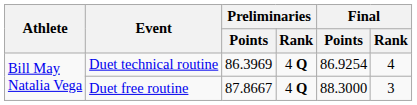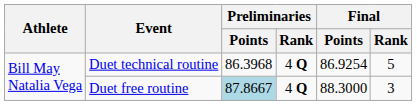 <table class="wikitable" style="font-size:90%">
 <tr>
 <th rowspan="2">Athlete</th>
 <th rowspan="2">Event</th>
 <th colspan="2">Preliminaries</th>
 <th colspan="2">Final</th>
 </tr>
 <tr>
 <th>Points</th>
 <th>Rank</th>
 <th>Points</th>
 <th>Rank</th>
 </tr>
 <tr align="center">
 <td rowspan="2" align="left"><a href='#'>Bill May</a><br><a href='#'>Natalia Vega</a></td>
 <td align="left"><a href='#'>Duet technical routine</a></td>
-<td>86.3969</td>
+<td>86.3968</td>
 <td>4 <strong>Q</strong></td>
 <td>86.9254</td>
-<td>4</td>
+<td>5</td>
 </tr>
 <tr align="center">
 <td align="left"><a href='#'>Duet free routine</a></td>
-<td>87.8667</td>
+<td style="background: lightblue;">87.8667</td>
 <td>4 <strong>Q</strong></td>
 <td>88.3000</td>
 <td>3</td>
 </tr>
 </table>
